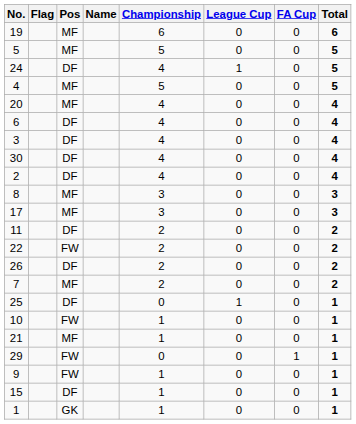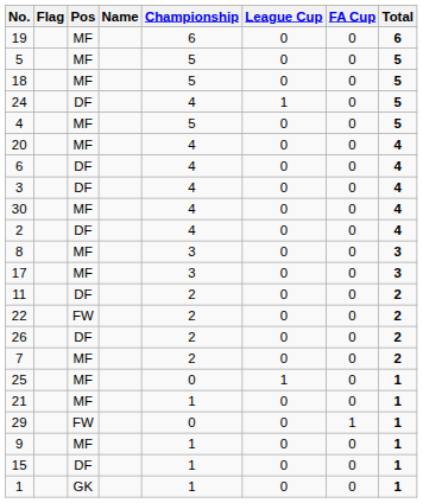 <table class="wikitable sortable" style="text-align:center; font-size:95%">
 <tr>
 <th>No.</th>
 <th>Flag</th>
 <th>Pos</th>
 <th>Name</th>
 <th><a href='#'>Championship</a></th>
 <th><a href='#'>League Cup</a></th>
 <th><a href='#'>FA Cup</a></th>
 <th>Total</th>
 </tr>
 <tr>
 <td>19</td>
 <td></td>
 <td>MF</td>
 <td></td>
 <td>6</td>
 <td>0</td>
 <td>0</td>
 <td> <strong>6</strong></td>
 </tr>
 <tr>
 <td>5</td>
+<td></td>
+<td>MF</td>
+<td></td>
+<td>5</td>
+<td>0</td>
+<td>0</td>
+<td> <strong>5</strong></td>
+</tr>
+<tr>
+<td>18</td>
 <td></td>
 <td>MF</td>
 <td></td>
 <td>5</td>
 <td>0</td>
 <td>0</td>
 <td> <strong>5</strong></td>
 </tr>
 <tr>
 <td>24</td>
 <td></td>
 <td>DF</td>
 <td></td>
 <td>4</td>
 <td>1</td>
 <td>0</td>
 <td> <strong>5</strong></td>
 </tr>
 <tr>
 <td>4</td>
 <td></td>
 <td>MF</td>
 <td></td>
 <td>5</td>
 <td>0</td>
 <td>0</td>
 <td> <strong>5</strong></td>
 </tr>
 <tr>
 <td>20</td>
 <td></td>
 <td>MF</td>
 <td></td>
 <td>4</td>
 <td>0</td>
 <td>0</td>
 <td> <strong>4</strong></td>
 </tr>
 <tr>
 <td>6</td>
 <td></td>
 <td>DF</td>
 <td></td>
 <td>4</td>
 <td>0</td>
 <td>0</td>
 <td> <strong>4</strong></td>
 </tr>
 <tr>
 <td>3</td>
 <td></td>
 <td>DF</td>
 <td></td>
 <td>4</td>
 <td>0</td>
 <td>0</td>
 <td> <strong>4</strong></td>
 </tr>
 <tr>
 <td>30</td>
 <td></td>
-<td>DF</td>
+<td>MF</td>
 <td></td>
 <td>4</td>
 <td>0</td>
 <td>0</td>
 <td> <strong>4</strong></td>
 </tr>
 <tr>
 <td>2</td>
 <td></td>
 <td>DF</td>
 <td></td>
 <td>4</td>
 <td>0</td>
 <td>0</td>
 <td> <strong>4</strong></td>
 </tr>
 <tr>
 <td>8</td>
 <td></td>
 <td>MF</td>
 <td></td>
 <td>3</td>
 <td>0</td>
 <td>0</td>
 <td> <strong>3</strong></td>
 </tr>
 <tr>
 <td>17</td>
 <td></td>
 <td>MF</td>
 <td></td>
 <td>3</td>
 <td>0</td>
 <td>0</td>
 <td> <strong>3</strong></td>
 </tr>
 <tr>
 <td>11</td>
 <td></td>
 <td>DF</td>
 <td></td>
 <td>2</td>
 <td>0</td>
 <td>0</td>
 <td> <strong>2</strong></td>
 </tr>
 <tr>
 <td>22</td>
 <td></td>
 <td>FW</td>
 <td></td>
 <td>2</td>
 <td>0</td>
 <td>0</td>
 <td> <strong>2</strong></td>
 </tr>
 <tr>
 <td>26</td>
 <td></td>
 <td>DF</td>
 <td></td>
 <td>2</td>
 <td>0</td>
 <td>0</td>
 <td> <strong>2</strong></td>
 </tr>
 <tr>
 <td>7</td>
 <td></td>
 <td>MF</td>
 <td></td>
 <td>2</td>
 <td>0</td>
 <td>0</td>
 <td> <strong>2</strong></td>
 </tr>
 <tr>
 <td>25</td>
 <td></td>
-<td>DF</td>
+<td>MF</td>
 <td></td>
 <td>0</td>
 <td>1</td>
-<td>0</td>
-<td> <strong>1</strong></td>
-</tr>
-<tr>
-<td>10</td>
-<td></td>
-<td>FW</td>
-<td></td>
-<td>1</td>
-<td>0</td>
 <td>0</td>
 <td> <strong>1</strong></td>
 </tr>
 <tr>
 <td>21</td>
 <td></td>
 <td>MF</td>
 <td></td>
 <td>1</td>
 <td>0</td>
 <td>0</td>
 <td> <strong>1</strong></td>
 </tr>
 <tr>
 <td>29</td>
 <td></td>
 <td>FW</td>
 <td></td>
 <td>0</td>
 <td>0</td>
 <td>1</td>
 <td> <strong>1</strong></td>
 </tr>
 <tr>
 <td>9</td>
 <td></td>
-<td>FW</td>
+<td>MF</td>
 <td></td>
 <td>1</td>
 <td>0</td>
 <td>0</td>
 <td> <strong>1</strong></td>
 </tr>
 <tr>
 <td>15</td>
 <td></td>
 <td>DF</td>
 <td></td>
 <td>1</td>
 <td>0</td>
 <td>0</td>
 <td> <strong>1</strong></td>
 </tr>
 <tr>
 <td>1</td>
 <td></td>
 <td>GK</td>
 <td></td>
 <td>1</td>
 <td>0</td>
 <td>0</td>
 <td> <strong>1</strong></td>
 </tr>
 </table>
